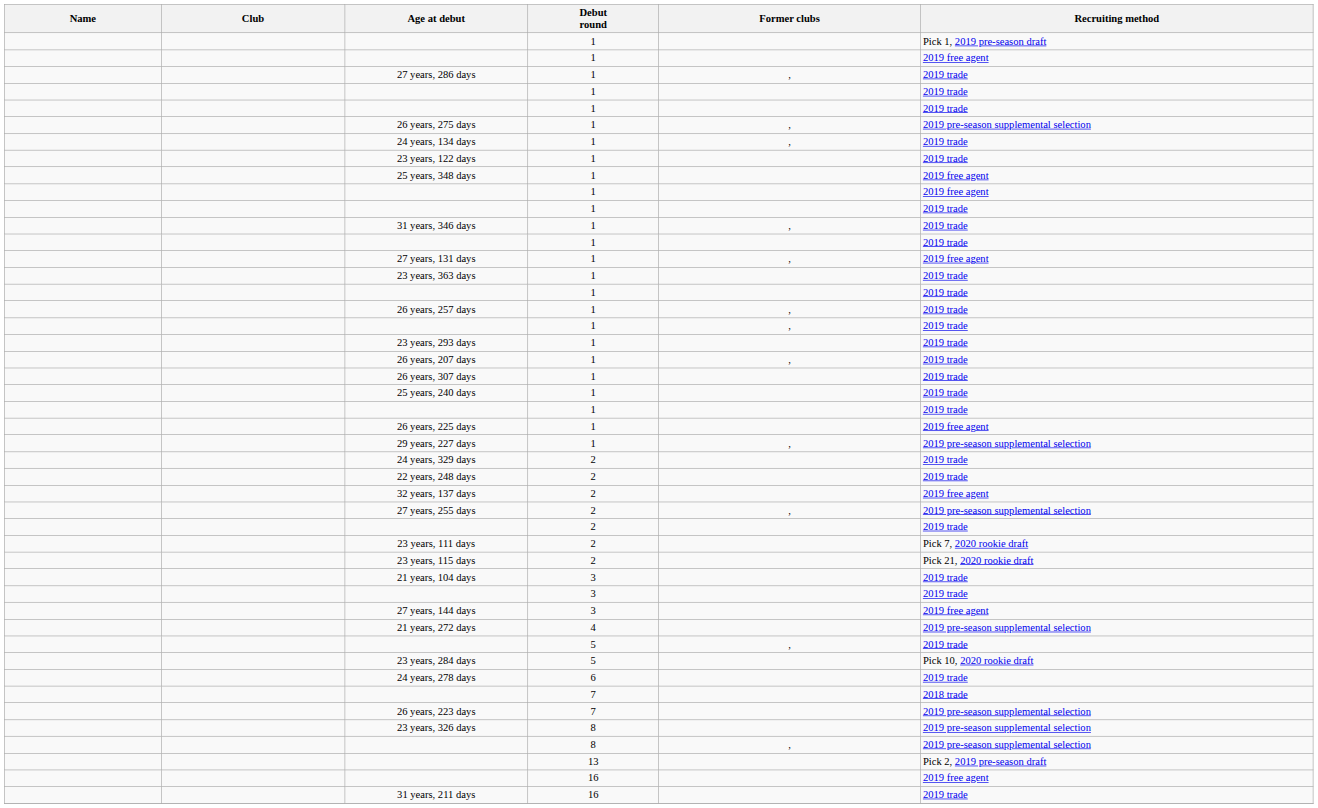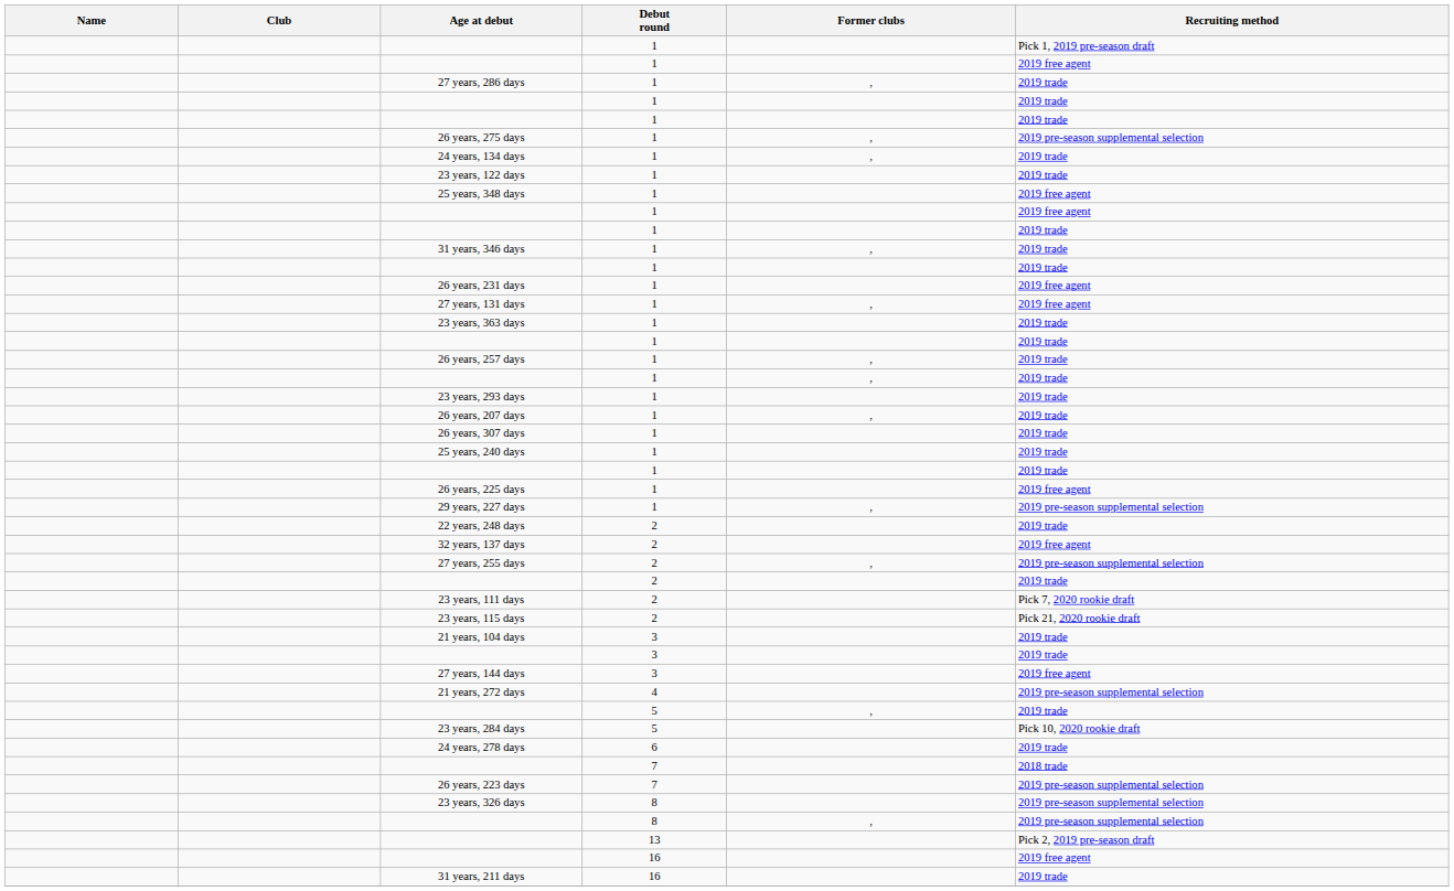 <table class="wikitable sortable" style="width:100%; text-align: center;">
 <tr style="background:#efefef;">
 <th style="width:6%;">Name</th>
 <th width=7%>Club</th>
 <th style="width:7%;">Age at debut</th>
 <th width=5%>Debut<br>round  </th>
 <th style="width:10%;">Former clubs</th>
 <th style="width:15%;">Recruiting method</th>
 </tr>
 <tr>
 <td align="left"></td>
 <td></td>
 <td></td>
 <td>1</td>
 <td></td>
 <td align="left">Pick 1, <a href='#'>2019 pre-season draft</a></td>
 </tr>
 <tr>
 <td align="left"></td>
 <td></td>
 <td></td>
 <td>1</td>
 <td></td>
 <td align="left"><a href='#'>2019 free agent</a></td>
 </tr>
 <tr>
 <td align="left"></td>
 <td></td>
 <td>27 years, 286 days</td>
 <td>1</td>
 <td>, </td>
 <td align="left"><a href='#'>2019 trade</a></td>
 </tr>
 <tr>
 <td align="left"></td>
 <td></td>
 <td></td>
 <td>1</td>
 <td></td>
 <td align="left"><a href='#'>2019 trade</a></td>
 </tr>
 <tr>
 <td align="left"></td>
 <td></td>
 <td></td>
 <td>1</td>
 <td></td>
 <td align="left"><a href='#'>2019 trade</a></td>
 </tr>
 <tr>
 <td align="left"></td>
 <td></td>
 <td>26 years, 275 days</td>
 <td>1</td>
 <td>, </td>
 <td align="left"><a href='#'>2019 pre-season supplemental selection</a></td>
 </tr>
 <tr>
 <td align="left"></td>
 <td></td>
 <td>24 years, 134 days</td>
 <td>1</td>
 <td>, </td>
 <td align="left"><a href='#'>2019 trade</a></td>
 </tr>
 <tr>
 <td align="left"></td>
 <td></td>
 <td>23 years, 122 days</td>
 <td>1</td>
 <td></td>
 <td align="left"><a href='#'>2019 trade</a></td>
 </tr>
 <tr>
 <td align="left"></td>
 <td></td>
 <td>25 years, 348 days</td>
 <td>1</td>
 <td></td>
 <td align="left"><a href='#'>2019 free agent</a></td>
 </tr>
 <tr>
 <td align="left"></td>
 <td></td>
 <td></td>
 <td>1</td>
 <td></td>
 <td align="left"><a href='#'>2019 free agent</a></td>
 </tr>
 <tr>
 <td align="left"></td>
 <td></td>
 <td></td>
 <td>1</td>
 <td></td>
 <td align="left"><a href='#'>2019 trade</a></td>
 </tr>
 <tr>
 <td align="left"></td>
 <td></td>
 <td>31 years, 346 days</td>
 <td>1</td>
 <td>, </td>
 <td align="left"><a href='#'>2019 trade</a></td>
 </tr>
 <tr>
 <td align="left"></td>
 <td></td>
 <td></td>
 <td>1</td>
 <td></td>
 <td align="left"><a href='#'>2019 trade</a></td>
 </tr>
 <tr>
 <td align="left"></td>
 <td></td>
+<td>26 years, 231 days</td>
+<td>1</td>
+<td></td>
+<td align="left"><a href='#'>2019 free agent</a></td>
+</tr>
+<tr>
+<td align="left"></td>
+<td></td>
 <td>27 years, 131 days</td>
 <td>1</td>
 <td>, </td>
 <td align="left"><a href='#'>2019 free agent</a></td>
 </tr>
 <tr>
 <td align="left"></td>
 <td></td>
 <td>23 years, 363 days</td>
 <td>1</td>
 <td></td>
 <td align="left"><a href='#'>2019 trade</a></td>
 </tr>
 <tr>
 <td align="left"></td>
 <td></td>
 <td></td>
 <td>1</td>
 <td></td>
 <td align="left"><a href='#'>2019 trade</a></td>
 </tr>
 <tr>
 <td align="left"></td>
 <td></td>
 <td>26 years, 257 days</td>
 <td>1</td>
 <td>, </td>
 <td align="left"><a href='#'>2019 trade</a></td>
 </tr>
 <tr>
 <td align="left"></td>
 <td></td>
 <td></td>
 <td>1</td>
 <td>, </td>
 <td align="left"><a href='#'>2019 trade</a></td>
 </tr>
 <tr>
 <td align="left"></td>
 <td></td>
 <td>23 years, 293 days</td>
 <td>1</td>
 <td></td>
 <td align="left"><a href='#'>2019 trade</a></td>
 </tr>
 <tr>
 <td align="left"></td>
 <td></td>
 <td>26 years, 207 days</td>
 <td>1</td>
 <td>, </td>
 <td align="left"><a href='#'>2019 trade</a></td>
 </tr>
 <tr>
 <td align="left"></td>
 <td></td>
 <td>26 years, 307 days</td>
 <td>1</td>
 <td></td>
 <td align="left"><a href='#'>2019 trade</a></td>
 </tr>
 <tr>
 <td align="left"></td>
 <td></td>
 <td>25 years, 240 days</td>
 <td>1</td>
 <td></td>
 <td align="left"><a href='#'>2019 trade</a></td>
 </tr>
 <tr>
 <td align="left"></td>
 <td></td>
 <td></td>
 <td>1</td>
 <td></td>
 <td align="left"><a href='#'>2019 trade</a></td>
 </tr>
 <tr>
 <td align="left"></td>
 <td></td>
 <td>26 years, 225 days</td>
 <td>1</td>
 <td></td>
 <td align="left"><a href='#'>2019 free agent</a></td>
 </tr>
 <tr>
 <td align="left"></td>
 <td></td>
 <td>29 years, 227 days</td>
 <td>1</td>
 <td>, </td>
 <td align="left"><a href='#'>2019 pre-season supplemental selection</a></td>
-</tr>
-<tr>
-<td align="left"></td>
-<td></td>
-<td>24 years, 329 days</td>
-<td>2</td>
-<td></td>
-<td align="left"><a href='#'>2019 trade</a></td>
 </tr>
 <tr>
 <td align="left"></td>
 <td></td>
 <td>22 years, 248 days</td>
 <td>2</td>
 <td></td>
 <td align="left"><a href='#'>2019 trade</a></td>
 </tr>
 <tr>
 <td align="left"></td>
 <td></td>
 <td>32 years, 137 days</td>
 <td>2</td>
 <td></td>
 <td align="left"><a href='#'>2019 free agent</a></td>
 </tr>
 <tr>
 <td align="left"></td>
 <td></td>
 <td>27 years, 255 days</td>
 <td>2</td>
 <td>, </td>
 <td align="left"><a href='#'>2019 pre-season supplemental selection</a></td>
 </tr>
 <tr>
 <td align="left"></td>
 <td></td>
 <td></td>
 <td>2</td>
 <td></td>
 <td align="left"><a href='#'>2019 trade</a></td>
 </tr>
 <tr>
 <td align="left"></td>
 <td></td>
 <td>23 years, 111 days</td>
 <td>2</td>
 <td></td>
 <td align="left">Pick 7, <a href='#'>2020 rookie draft</a></td>
 </tr>
 <tr>
 <td align="left"></td>
 <td></td>
 <td>23 years, 115 days</td>
 <td>2</td>
 <td></td>
 <td align="left">Pick 21, <a href='#'>2020 rookie draft</a></td>
 </tr>
 <tr>
 <td align="left"></td>
 <td></td>
 <td>21 years, 104 days</td>
 <td>3</td>
 <td></td>
 <td align="left"><a href='#'>2019 trade</a></td>
 </tr>
 <tr>
 <td align="left"></td>
 <td></td>
 <td></td>
 <td>3</td>
 <td></td>
 <td align="left"><a href='#'>2019 trade</a></td>
 </tr>
 <tr>
 <td align="left"></td>
 <td></td>
 <td>27 years, 144 days</td>
 <td>3</td>
 <td></td>
 <td align="left"><a href='#'>2019 free agent</a></td>
 </tr>
 <tr>
 <td align="left"></td>
 <td></td>
 <td>21 years, 272 days</td>
 <td>4</td>
 <td></td>
 <td align="left"><a href='#'>2019 pre-season supplemental selection</a></td>
 </tr>
 <tr>
 <td align="left"></td>
 <td></td>
 <td></td>
 <td>5</td>
 <td>, </td>
 <td align="left"><a href='#'>2019 trade</a></td>
 </tr>
 <tr>
 <td align="left"></td>
 <td></td>
 <td>23 years, 284 days</td>
 <td>5</td>
 <td></td>
 <td align="left">Pick 10, <a href='#'>2020 rookie draft</a></td>
 </tr>
 <tr>
 <td align="left"></td>
 <td></td>
 <td>24 years, 278 days</td>
 <td>6</td>
 <td></td>
 <td align="left"><a href='#'>2019 trade</a></td>
 </tr>
 <tr>
 <td align="left"></td>
 <td></td>
 <td></td>
 <td>7</td>
 <td></td>
 <td align="left"><a href='#'>2018 trade</a></td>
 </tr>
 <tr>
 <td align="left"></td>
 <td></td>
 <td>26 years, 223 days</td>
 <td>7</td>
 <td></td>
 <td align="left"><a href='#'>2019 pre-season supplemental selection</a></td>
 </tr>
 <tr>
 <td align="left"></td>
 <td></td>
 <td>23 years, 326 days</td>
 <td>8</td>
 <td></td>
 <td align="left"><a href='#'>2019 pre-season supplemental selection</a></td>
 </tr>
 <tr>
 <td align="left"></td>
 <td></td>
 <td></td>
 <td>8</td>
 <td>, </td>
 <td align="left"><a href='#'>2019 pre-season supplemental selection</a></td>
 </tr>
 <tr>
 <td align="left"></td>
 <td></td>
 <td></td>
 <td>13</td>
 <td></td>
 <td align="left">Pick 2, <a href='#'>2019 pre-season draft</a></td>
 </tr>
 <tr>
 <td align="left"></td>
 <td></td>
 <td></td>
 <td>16</td>
 <td></td>
 <td align="left"><a href='#'>2019 free agent</a></td>
 </tr>
 <tr>
 <td align="left"></td>
 <td></td>
 <td>31 years, 211 days</td>
 <td>16</td>
 <td></td>
 <td align="left"><a href='#'>2019 trade</a></td>
 </tr>
 <tr>
 </tr>
 </table>
